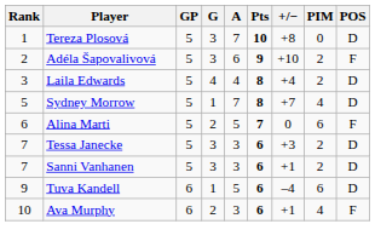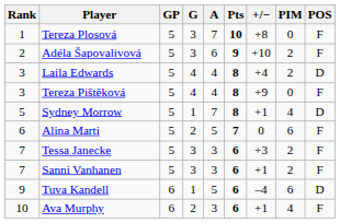 <table class="wikitable sortable" style="text-align:center;">
 <tr>
 <th width=30>Rank</th>
 <th width=150>Player</th>
 <th width=20>GP</th>
 <th width=20>G</th>
 <th width=20>A</th>
 <th width=20>Pts</th>
 <th width=30>+/−</th>
 <th width=30>PIM</th>
 <th width=30>POS</th>
 </tr>
 <tr>
 <td>1</td>
 <td align=left> <a href='#'>Tereza Plosová</a></td>
 <td>5</td>
 <td>3</td>
 <td>7</td>
 <td><strong>10</strong></td>
 <td>+8</td>
 <td>0</td>
-<td>D</td>
+<td>F</td>
 </tr>
 <tr>
 <td>2</td>
 <td align=left> <a href='#'>Adéla Šapovalivová</a></td>
 <td>5</td>
 <td>3</td>
 <td>6</td>
 <td><strong>9</strong></td>
 <td>+10</td>
 <td>2</td>
 <td>F</td>
 </tr>
 <tr>
 <td>3</td>
 <td align=left> <a href='#'>Laila Edwards</a></td>
 <td>5</td>
 <td>4</td>
 <td>4</td>
 <td><strong>8</strong></td>
 <td>+4</td>
 <td>2</td>
 <td>D</td>
 </tr>
 <tr>
+<td>3</td>
+<td align=left> <a href='#'>Tereza Pištěková</a></td>
+<td>5</td>
+<td>4</td>
+<td>4</td>
+<td><strong>8</strong></td>
+<td>+9</td>
+<td>0</td>
+<td>F</td>
+</tr>
+<tr>
 <td>5</td>
 <td align=left> <a href='#'>Sydney Morrow</a></td>
 <td>5</td>
 <td>1</td>
 <td>7</td>
 <td><strong>8</strong></td>
-<td>+7</td>
+<td>+1</td>
 <td>4</td>
 <td>D</td>
 </tr>
 <tr>
 <td>6</td>
 <td align=left> <a href='#'>Alina Marti</a></td>
 <td>5</td>
 <td>2</td>
 <td>5</td>
 <td><strong>7</strong></td>
 <td>0</td>
 <td>6</td>
 <td>F</td>
 </tr>
 <tr>
 <td>7</td>
 <td align=left> <a href='#'>Tessa Janecke</a></td>
 <td>5</td>
 <td>3</td>
 <td>3</td>
 <td><strong>6</strong></td>
 <td>+3</td>
 <td>2</td>
-<td>D</td>
+<td>F</td>
 </tr>
 <tr>
 <td>7</td>
 <td align=left> <a href='#'>Sanni Vanhanen</a></td>
 <td>5</td>
 <td>3</td>
 <td>3</td>
 <td><strong>6</strong></td>
 <td>+1</td>
 <td>2</td>
-<td>D</td>
+<td>F</td>
 </tr>
 <tr>
 <td>9</td>
 <td align=left> <a href='#'>Tuva Kandell</a></td>
 <td>6</td>
 <td>1</td>
 <td>5</td>
 <td><strong>6</strong></td>
 <td>–4</td>
 <td>6</td>
 <td>D</td>
 </tr>
 <tr>
 <td>10</td>
 <td align=left> <a href='#'>Ava Murphy</a></td>
 <td>6</td>
 <td>2</td>
 <td>3</td>
 <td><strong>6</strong></td>
 <td>+1</td>
 <td>4</td>
 <td>F</td>
 </tr>
 </table>
